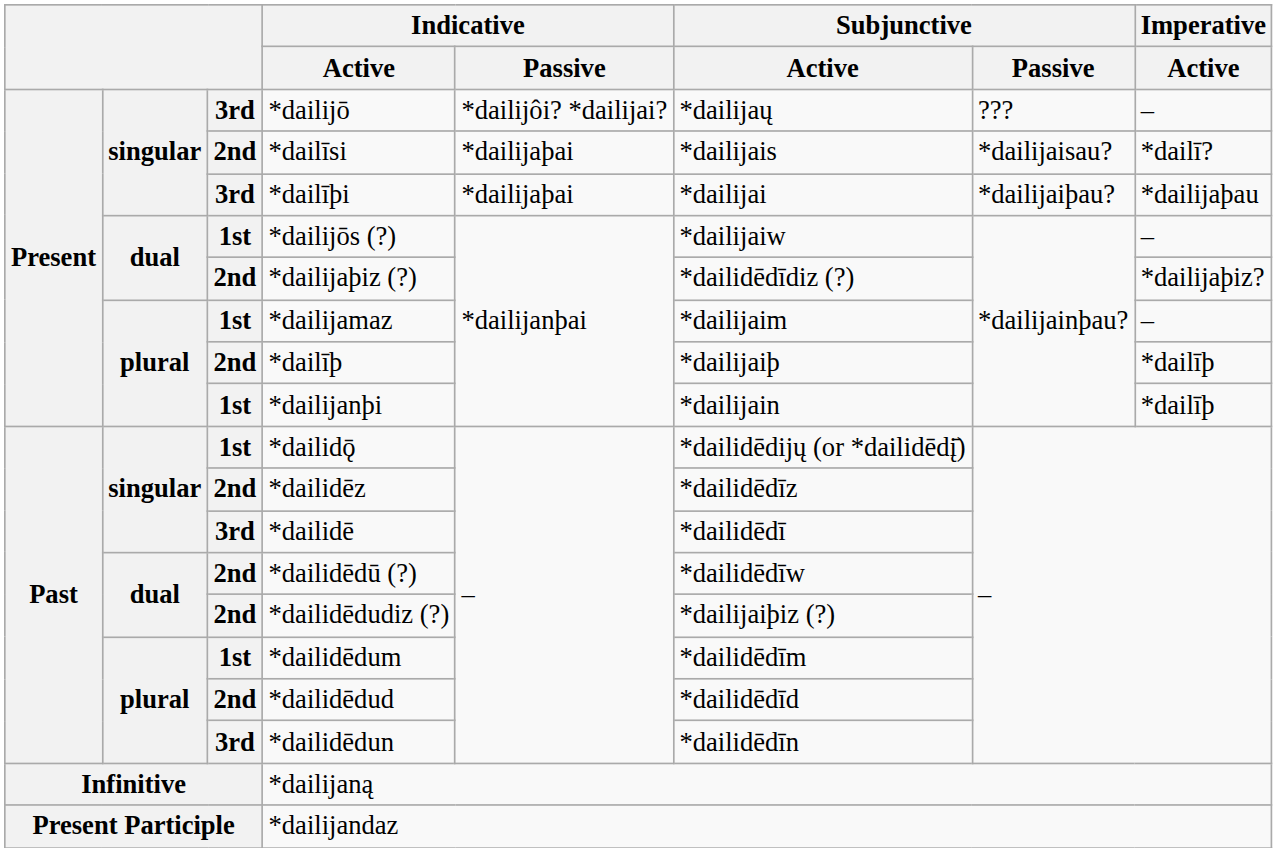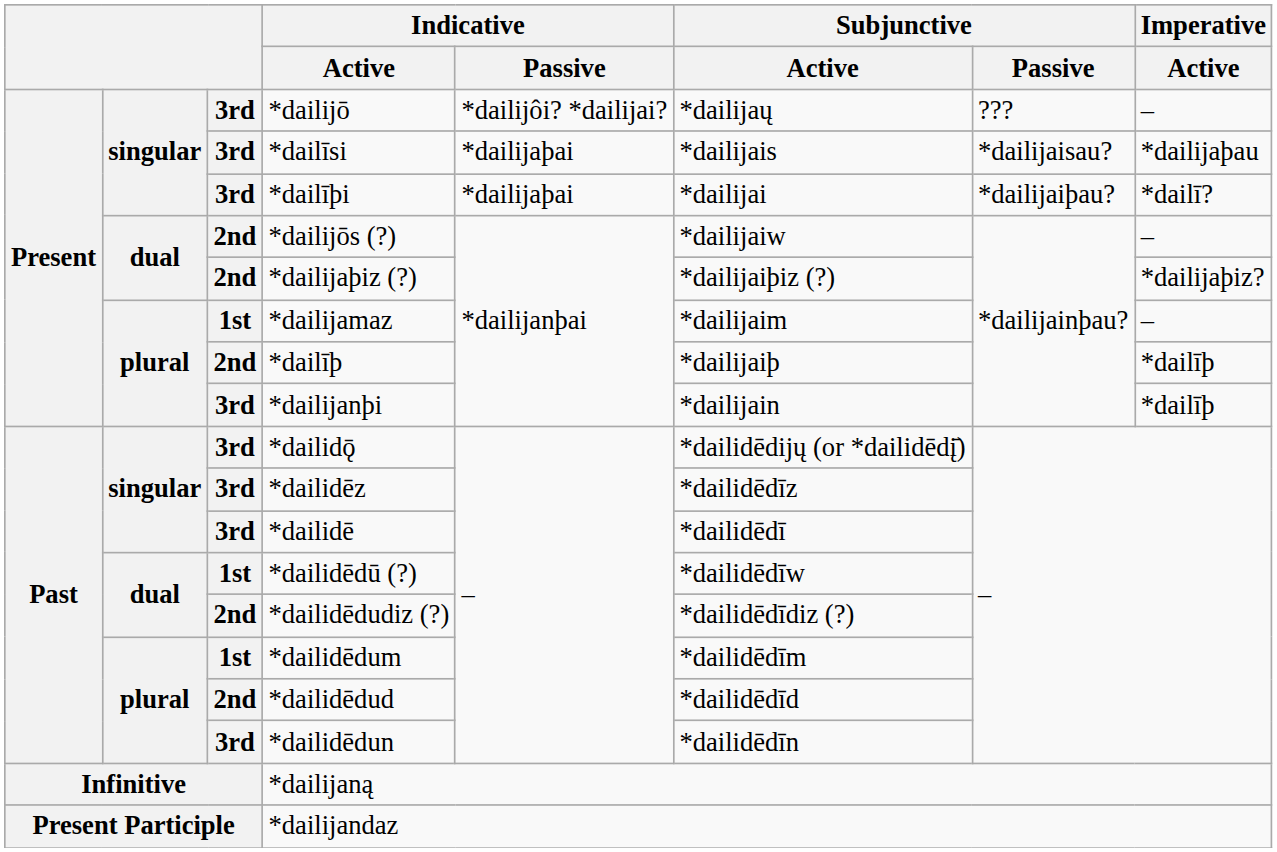 <table class="wikitable">
 <tr>
 <th colspan="3" rowspan="2"></th>
 <th colspan="2">Indicative</th>
 <th colspan="2">Subjunctive</th>
 <th>Imperative</th>
 </tr>
 <tr>
 <th>Active</th>
 <th>Passive</th>
 <th>Active</th>
 <th>Passive</th>
 <th>Active</th>
 </tr>
 <tr>
 <th rowspan="8">Present</th>
 <th rowspan="3">singular</th>
 <th>3rd</th>
 <td>*dailijō</td>
 <td>*dailijôi? *dailijai?</td>
 <td>*dailijaų</td>
 <td>???</td>
 <td>–</td>
 </tr>
 <tr>
-<th>2nd</th>
+<th>3rd</th>
 <td>*dailīsi</td>
 <td>*dailijaþai</td>
 <td>*dailijais</td>
 <td>*dailijaisau?</td>
-<td>*dailī?</td>
+<td>*dailijaþau</td>
 </tr>
 <tr>
 <th>3rd</th>
 <td>*dailīþi</td>
 <td>*dailijaþai</td>
 <td>*dailijai</td>
 <td>*dailijaiþau?</td>
-<td>*dailijaþau</td>
+<td>*dailī?</td>
 </tr>
 <tr>
 <th rowspan="2">dual</th>
-<th>1st</th>
+<th>2nd</th>
 <td>*dailijōs (?)</td>
 <td rowspan="5">*dailijanþai</td>
 <td>*dailijaiw</td>
 <td rowspan="5">*dailijainþau?</td>
 <td>–</td>
 </tr>
 <tr>
 <th>2nd</th>
 <td>*dailijaþiz (?)</td>
-<td>*dailidēdīdiz (?)</td>
+<td>*dailijaiþiz (?)</td>
 <td>*dailijaþiz?</td>
 </tr>
 <tr>
 <th rowspan="3">plural</th>
 <th>1st</th>
 <td>*dailijamaz</td>
 <td>*dailijaim</td>
 <td>–</td>
 </tr>
 <tr>
 <th>2nd</th>
 <td>*dailīþ</td>
 <td>*dailijaiþ</td>
 <td>*dailīþ</td>
 </tr>
 <tr>
-<th>1st</th>
+<th>3rd</th>
 <td>*dailijanþi</td>
 <td>*dailijain</td>
 <td>*dailīþ</td>
 </tr>
 <tr>
 <th rowspan="8">Past</th>
 <th rowspan="3">singular</th>
-<th>1st</th>
+<th>3rd</th>
 <td>*dailidǭ</td>
 <td rowspan=8>–</td>
 <td>*dailidēdijų (or *dailidēdį̄)</td>
 <td colspan="2" rowspan="8">–</td>
 </tr>
 <tr>
-<th>2nd</th>
+<th>3rd</th>
 <td>*dailidēz</td>
 <td>*dailidēdīz</td>
 </tr>
 <tr>
 <th>3rd</th>
 <td>*dailidē</td>
 <td>*dailidēdī</td>
 </tr>
 <tr>
 <th rowspan="2">dual</th>
-<th>2nd</th>
+<th>1st</th>
 <td>*dailidēdū (?)</td>
 <td>*dailidēdīw</td>
 </tr>
 <tr>
 <th>2nd</th>
 <td>*dailidēdudiz (?)</td>
-<td>*dailijaiþiz (?)</td>
+<td>*dailidēdīdiz (?)</td>
 </tr>
 <tr>
 <th rowspan="3">plural</th>
 <th>1st</th>
 <td>*dailidēdum</td>
 <td>*dailidēdīm</td>
 </tr>
 <tr>
 <th>2nd</th>
 <td>*dailidēdud</td>
 <td>*dailidēdīd</td>
 </tr>
 <tr>
 <th>3rd</th>
 <td>*dailidēdun</td>
 <td>*dailidēdīn</td>
 </tr>
 <tr>
 <th colspan="3">Infinitive</th>
 <td colspan="5">*dailijaną</td>
 </tr>
 <tr>
 <th colspan="3">Present Participle</th>
 <td colspan="5">*dailijandaz</td>
 </tr>
 </table>
